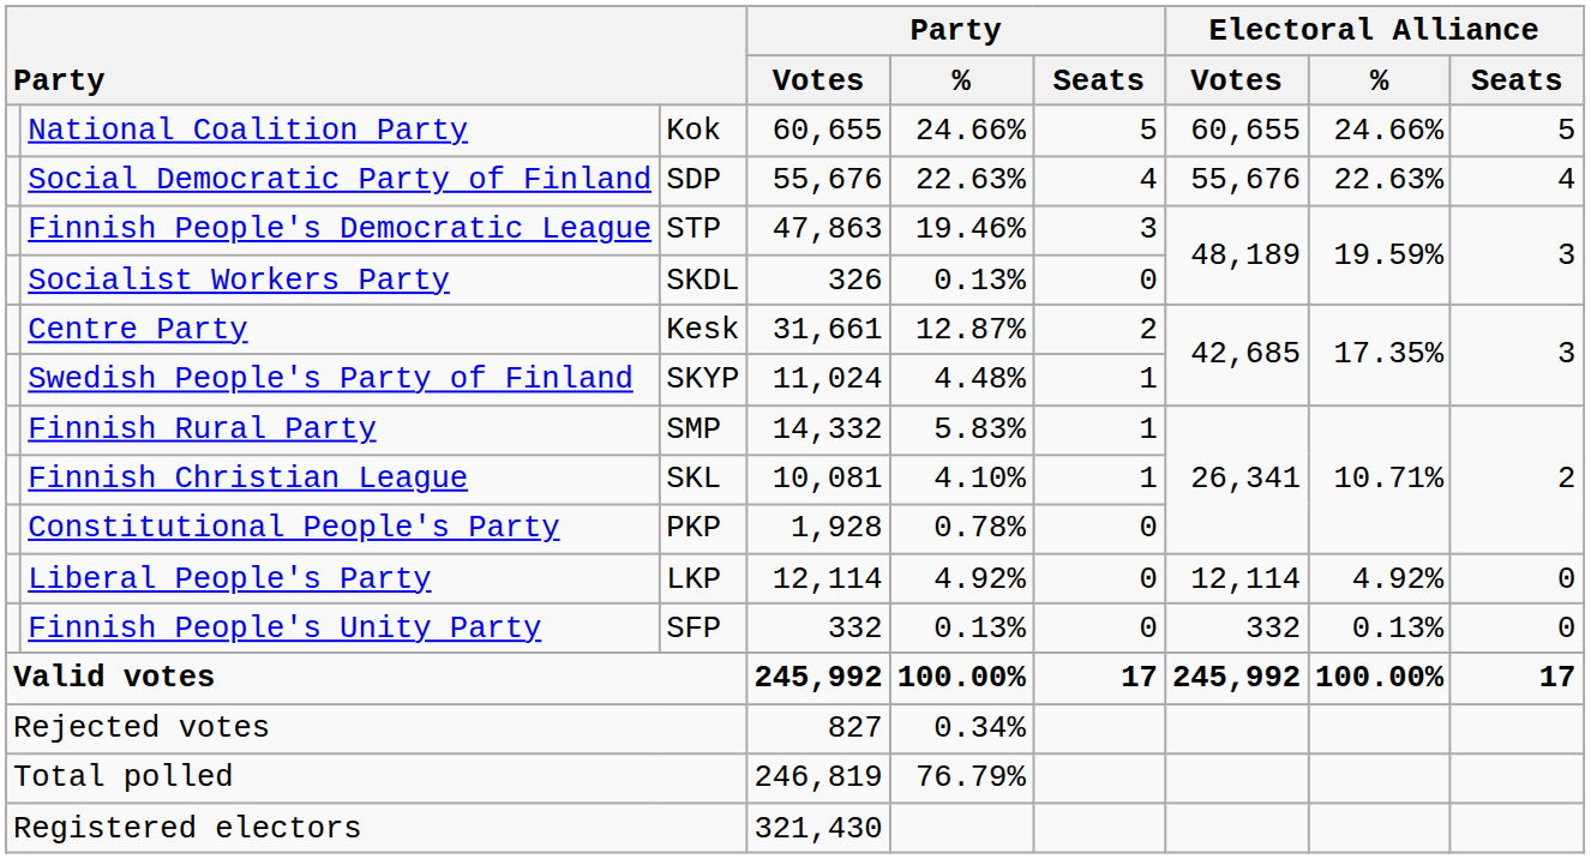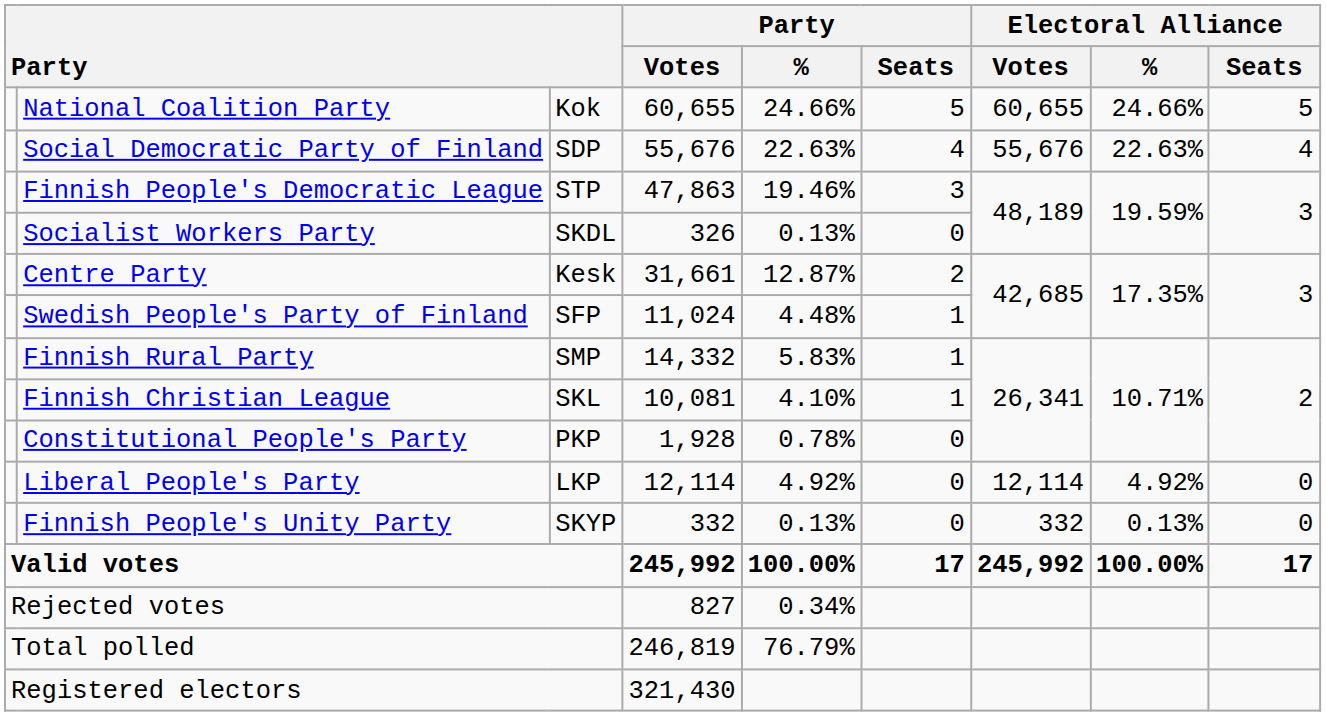 <table class="wikitable" border="1" style="text-align:right;">
 <tr>
 <th style="text-align:left;" valign=bottom rowspan=2 colspan=3>Party</th>
 <th colspan=3>Party</th>
 <th colspan=3>Electoral Alliance</th>
 </tr>
 <tr>
 <th align=center valign=bottom width="50">Votes</th>
 <th align=center valign=bottom width="50">%</th>
 <th align=center valign=bottom width="50">Seats</th>
 <th align=center valign=bottom width="50">Votes</th>
 <th align=center valign=bottom width="50">%</th>
 <th align=center valign=bottom width="50">Seats</th>
 </tr>
 <tr>
 <td></td>
 <td align=left><a href='#'>National Coalition Party</a></td>
 <td align=left>Kok</td>
 <td>60,655</td>
 <td>24.66%</td>
 <td>5</td>
 <td>60,655</td>
 <td>24.66%</td>
 <td>5</td>
 </tr>
 <tr>
 <td></td>
 <td align=left style="white-space: nowrap;"><a href='#'>Social Democratic Party of Finland</a></td>
 <td align=left>SDP</td>
 <td>55,676</td>
 <td>22.63%</td>
 <td>4</td>
 <td>55,676</td>
 <td>22.63%</td>
 <td>4</td>
 </tr>
 <tr>
 <td></td>
 <td align=left><a href='#'>Finnish People's Democratic League</a></td>
 <td align=left>STP</td>
 <td>47,863</td>
 <td>19.46%</td>
 <td>3</td>
 <td rowspan=2>48,189</td>
 <td rowspan=2>19.59%</td>
 <td rowspan=2>3</td>
 </tr>
 <tr>
 <td></td>
 <td align=left><a href='#'>Socialist Workers Party</a></td>
 <td align=left>SKDL</td>
 <td>326</td>
 <td>0.13%</td>
 <td>0</td>
 </tr>
 <tr>
 <td></td>
 <td align=left><a href='#'>Centre Party</a></td>
 <td align=left>Kesk</td>
 <td>31,661</td>
 <td>12.87%</td>
 <td>2</td>
 <td rowspan=2>42,685</td>
 <td rowspan=2>17.35%</td>
 <td rowspan=2>3</td>
 </tr>
 <tr>
 <td></td>
 <td align=left><a href='#'>Swedish People's Party of Finland</a></td>
-<td align=left>SKYP</td>
+<td align=left>SFP</td>
 <td>11,024</td>
 <td>4.48%</td>
 <td>1</td>
 </tr>
 <tr>
 <td></td>
 <td align=left><a href='#'>Finnish Rural Party</a></td>
 <td align=left>SMP</td>
 <td>14,332</td>
 <td>5.83%</td>
 <td>1</td>
 <td rowspan=3>26,341</td>
 <td rowspan=3>10.71%</td>
 <td rowspan=3>2</td>
 </tr>
 <tr>
 <td></td>
 <td align=left><a href='#'>Finnish Christian League</a></td>
 <td align=left>SKL</td>
 <td>10,081</td>
 <td>4.10%</td>
 <td>1</td>
 </tr>
 <tr>
 <td></td>
 <td align=left><a href='#'>Constitutional People's Party</a></td>
 <td align=left>PKP</td>
 <td>1,928</td>
 <td>0.78%</td>
 <td>0</td>
 </tr>
 <tr>
 <td></td>
 <td align=left><a href='#'>Liberal People's Party</a></td>
 <td align=left>LKP</td>
 <td>12,114</td>
 <td>4.92%</td>
 <td>0</td>
 <td>12,114</td>
 <td>4.92%</td>
 <td>0</td>
 </tr>
 <tr>
 <td></td>
 <td align=left><a href='#'>Finnish People's Unity Party</a></td>
-<td align=left>SFP</td>
+<td align=left>SKYP</td>
 <td>332</td>
 <td>0.13%</td>
 <td>0</td>
 <td>332</td>
 <td>0.13%</td>
 <td>0</td>
 </tr>
 <tr style="font-weight:bold">
 <td align=left colspan=3>Valid votes</td>
 <td>245,992</td>
 <td>100.00%</td>
 <td>17</td>
 <td>245,992</td>
 <td>100.00%</td>
 <td>17</td>
 </tr>
 <tr>
 <td align=left colspan=3>Rejected votes</td>
 <td>827</td>
 <td>0.34%</td>
 <td></td>
 <td></td>
 <td></td>
 <td></td>
 </tr>
 <tr>
 <td align=left colspan=3>Total polled</td>
 <td>246,819</td>
 <td>76.79%</td>
 <td></td>
 <td></td>
 <td></td>
 <td></td>
 </tr>
 <tr>
 <td align=left colspan=3>Registered electors</td>
 <td>321,430</td>
 <td></td>
 <td></td>
 <td></td>
 <td></td>
 <td></td>
 </tr>
 </table>
